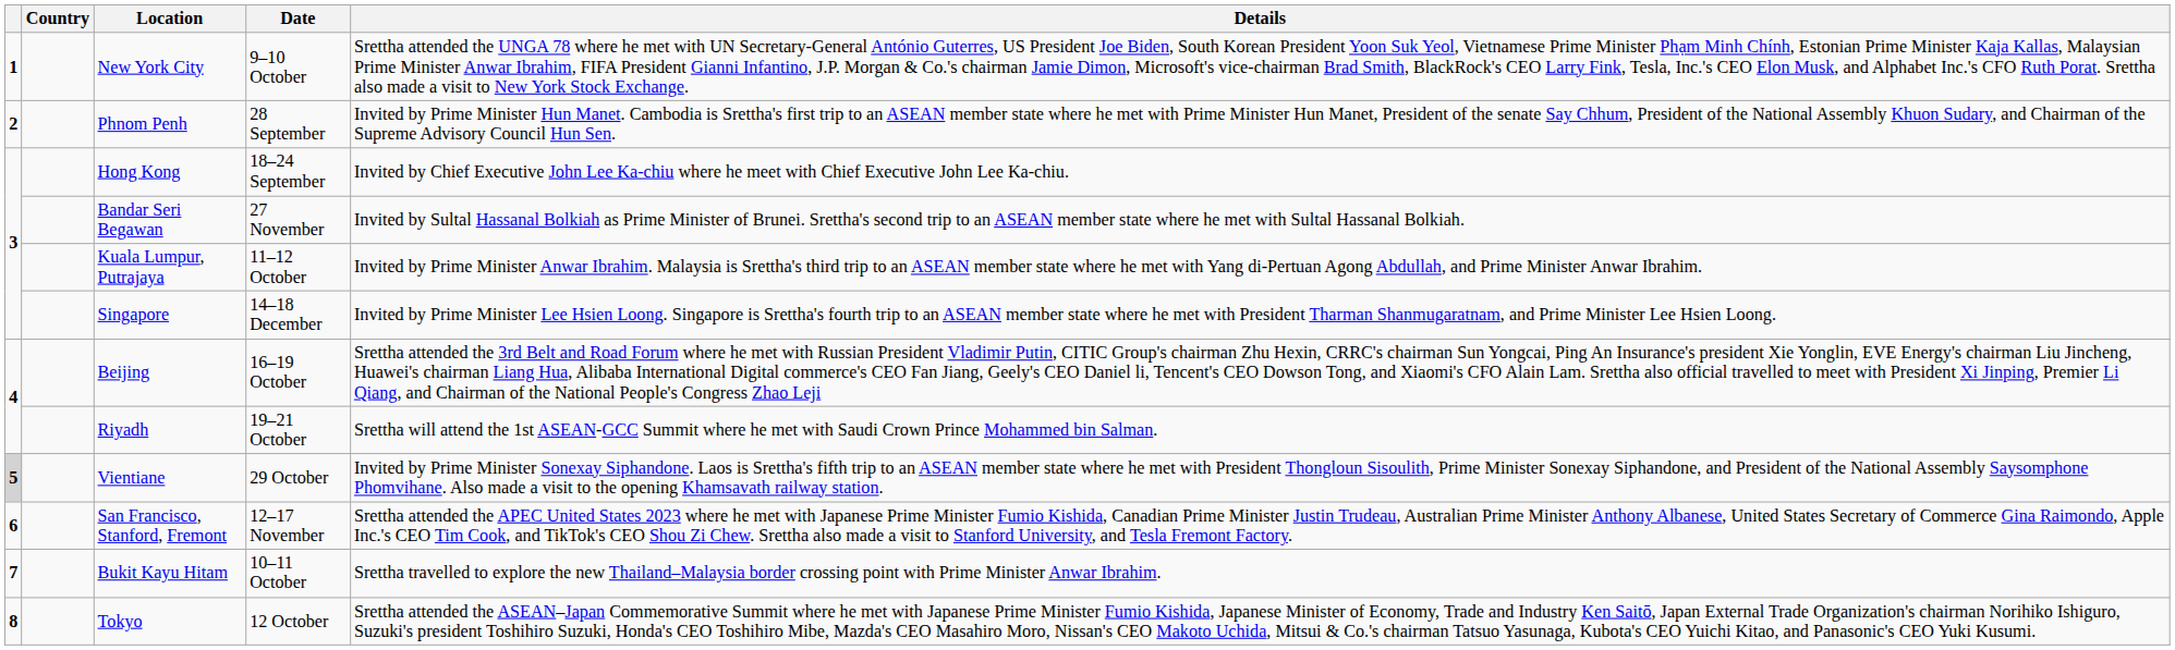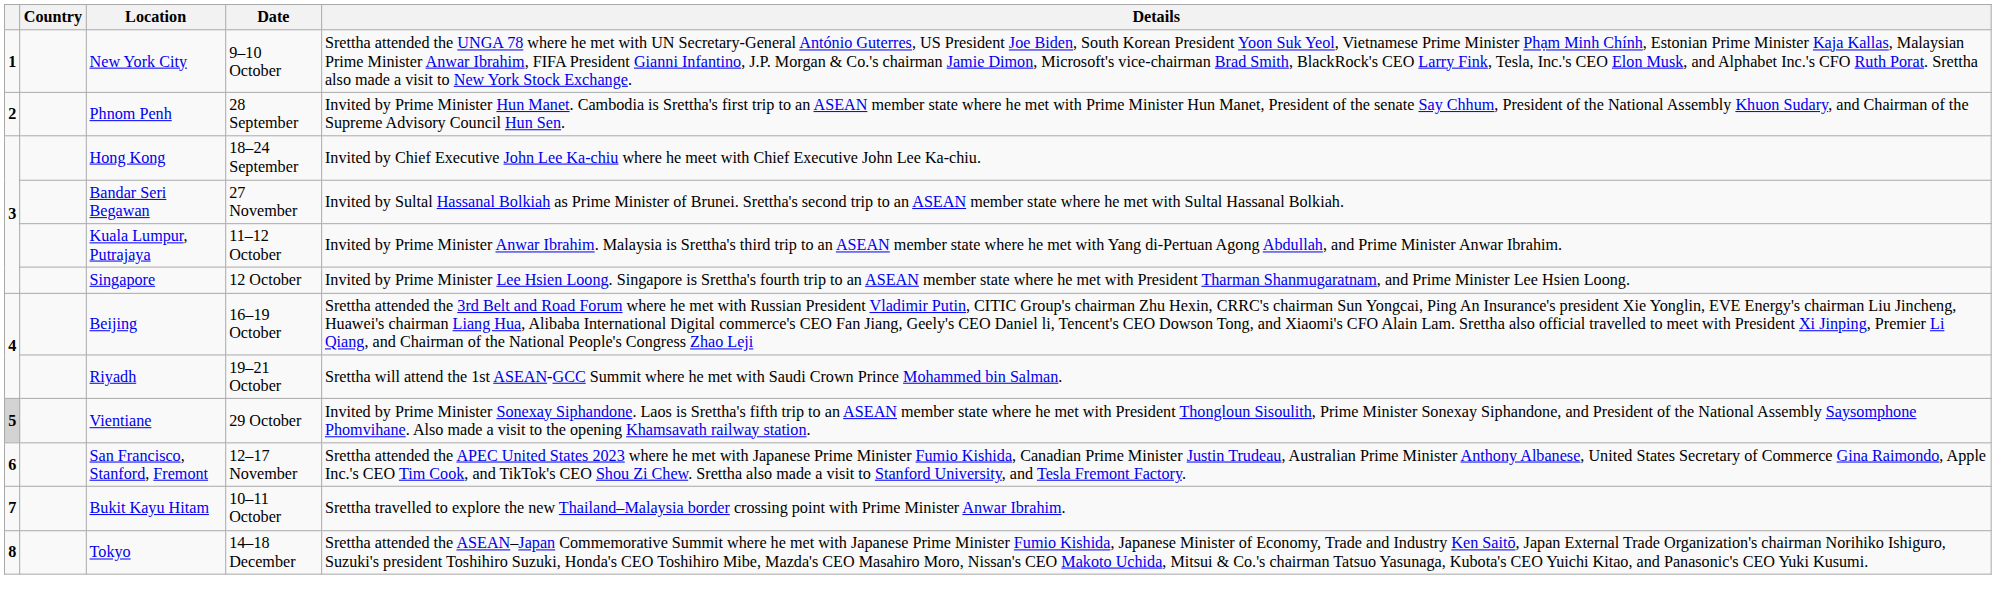 <table class="wikitable sortable">
 <tr>
 <th></th>
 <th>Country</th>
 <th>Location</th>
 <th>Date</th>
 <th>Details</th>
 </tr>
 <tr>
 <td><strong>1</strong></td>
 <td></td>
 <td><a href='#'>New York City</a></td>
 <td>9–10 October</td>
 <td>Srettha attended the <a href='#'>UNGA 78</a> where he met with UN Secretary-General <a href='#'>António Guterres</a>, US President <a href='#'>Joe Biden</a>, South Korean President <a href='#'>Yoon Suk Yeol</a>, Vietnamese Prime Minister <a href='#'>Phạm Minh Chính</a>, Estonian Prime Minister <a href='#'>Kaja Kallas</a>, Malaysian Prime Minister <a href='#'>Anwar Ibrahim</a>, FIFA President <a href='#'>Gianni Infantino</a>, J.P. Morgan & Co.'s chairman <a href='#'>Jamie Dimon</a>, Microsoft's vice-chairman <a href='#'>Brad Smith</a>, BlackRock's CEO <a href='#'>Larry Fink</a>, Tesla, Inc.'s CEO <a href='#'>Elon Musk</a>, and Alphabet Inc.'s CFO <a href='#'>Ruth Porat</a>. Srettha also made a visit to <a href='#'>New York Stock Exchange</a>.</td>
 </tr>
 <tr>
 <td><strong>2</strong></td>
 <td></td>
 <td><a href='#'>Phnom Penh</a></td>
 <td>28 September</td>
 <td>Invited by Prime Minister <a href='#'>Hun Manet</a>. Cambodia is Srettha's first trip to an <a href='#'>ASEAN</a> member state where he met with Prime Minister Hun Manet, President of the senate <a href='#'>Say Chhum</a>, President of the National Assembly <a href='#'>Khuon Sudary</a>, and Chairman of the Supreme Advisory Council <a href='#'>Hun Sen</a>.</td>
 </tr>
 <tr>
 <td rowspan="4"><strong>3</strong></td>
 <td></td>
 <td><a href='#'>Hong Kong</a></td>
 <td>18–24 September</td>
 <td>Invited by Chief Executive <a href='#'>John Lee Ka-chiu</a> where he meet with Chief Executive John Lee Ka-chiu.</td>
 </tr>
 <tr>
 <td></td>
 <td><a href='#'>Bandar Seri Begawan</a></td>
 <td>27 November</td>
 <td>Invited by Sultal <a href='#'>Hassanal Bolkiah</a> as Prime Minister of Brunei. Srettha's second trip to an <a href='#'>ASEAN</a> member state where he met with Sultal Hassanal Bolkiah.</td>
 </tr>
 <tr>
 <td></td>
 <td><a href='#'>Kuala Lumpur</a>,<br><a href='#'>Putrajaya</a></td>
 <td>11–12 October</td>
 <td>Invited by Prime Minister <a href='#'>Anwar Ibrahim</a>. Malaysia is Srettha's third trip to an <a href='#'>ASEAN</a> member state where he met with Yang di-Pertuan Agong <a href='#'>Abdullah</a>, and Prime Minister Anwar Ibrahim.</td>
 </tr>
 <tr>
 <td></td>
 <td><a href='#'>Singapore</a></td>
-<td>14–18 December</td>
+<td>12 October</td>
 <td>Invited by Prime Minister <a href='#'>Lee Hsien Loong</a>. Singapore is Srettha's fourth trip to an <a href='#'>ASEAN</a> member state where he met with President <a href='#'>Tharman Shanmugaratnam</a>, and Prime Minister Lee Hsien Loong.</td>
 </tr>
 <tr>
 <td rowspan="2"><strong>4</strong></td>
 <td></td>
 <td><a href='#'>Beijing</a></td>
 <td>16–19 October</td>
 <td>Srettha attended the <a href='#'>3rd Belt and Road Forum</a> where he met with Russian President <a href='#'>Vladimir Putin</a>, CITIC Group's chairman Zhu Hexin, CRRC's chairman Sun Yongcai, Ping An Insurance's president Xie Yonglin, EVE Energy's chairman Liu Jincheng, Huawei's chairman <a href='#'>Liang Hua</a>, Alibaba International Digital commerce's CEO Fan Jiang, Geely's CEO Daniel li, Tencent's CEO Dowson Tong, and Xiaomi's CFO Alain Lam. Srettha also official travelled to meet with President <a href='#'>Xi Jinping</a>, Premier <a href='#'>Li Qiang</a>, and Chairman of the National People's Congress <a href='#'>Zhao Leji</a></td>
 </tr>
 <tr>
 <td></td>
 <td><a href='#'>Riyadh</a></td>
 <td>19–21 October</td>
 <td>Srettha will attend the 1st <a href='#'>ASEAN</a>-<a href='#'>GCC</a> Summit where he met with Saudi Crown Prince <a href='#'>Mohammed bin Salman</a>.</td>
 </tr>
 <tr>
 <td style="background: lightgrey;"><strong>5</strong></td>
 <td></td>
 <td><a href='#'>Vientiane</a></td>
 <td>29 October</td>
 <td>Invited by Prime Minister <a href='#'>Sonexay Siphandone</a>. Laos is Srettha's fifth trip to an <a href='#'>ASEAN</a> member state where he met with President <a href='#'>Thongloun Sisoulith</a>, Prime Minister Sonexay Siphandone, and President of the National Assembly <a href='#'>Saysomphone Phomvihane</a>. Also made a visit to the opening <a href='#'>Khamsavath railway station</a>.</td>
 </tr>
 <tr>
 <td><strong>6</strong></td>
 <td></td>
 <td><a href='#'>San Francisco</a>, <a href='#'>Stanford</a>, <a href='#'>Fremont</a></td>
 <td>12–17 November</td>
 <td>Srettha attended the <a href='#'>APEC United States 2023</a> where he met with Japanese Prime Minister <a href='#'>Fumio Kishida</a>, Canadian Prime Minister <a href='#'>Justin Trudeau</a>, Australian Prime Minister <a href='#'>Anthony Albanese</a>, United States Secretary of Commerce <a href='#'>Gina Raimondo</a>, Apple Inc.'s CEO <a href='#'>Tim Cook</a>, and TikTok's CEO <a href='#'>Shou Zi Chew</a>. Srettha also made a visit to <a href='#'>Stanford University</a>, and <a href='#'>Tesla Fremont Factory</a>.</td>
 </tr>
 <tr>
 <td><strong>7</strong></td>
 <td></td>
 <td><a href='#'>Bukit Kayu Hitam</a></td>
 <td>10–11 October</td>
 <td>Srettha travelled to explore the new <a href='#'>Thailand–Malaysia border</a> crossing point with Prime Minister <a href='#'>Anwar Ibrahim</a>.</td>
 </tr>
 <tr>
 <td><strong>8</strong></td>
 <td></td>
 <td><a href='#'>Tokyo</a></td>
-<td>12 October</td>
+<td>14–18 December</td>
 <td>Srettha attended the <a href='#'>ASEAN</a>–<a href='#'>Japan</a> Commemorative Summit where he met with Japanese Prime Minister <a href='#'>Fumio Kishida</a>, Japanese Minister of Economy, Trade and Industry <a href='#'>Ken Saitō</a>, Japan External Trade Organization's chairman Norihiko Ishiguro, Suzuki's president Toshihiro Suzuki, Honda's CEO Toshihiro Mibe, Mazda's CEO Masahiro Moro, Nissan's CEO <a href='#'>Makoto Uchida</a>, Mitsui & Co.'s chairman Tatsuo Yasunaga, Kubota's CEO Yuichi Kitao, and Panasonic's CEO Yuki Kusumi.</td>
 </tr>
 </table>
